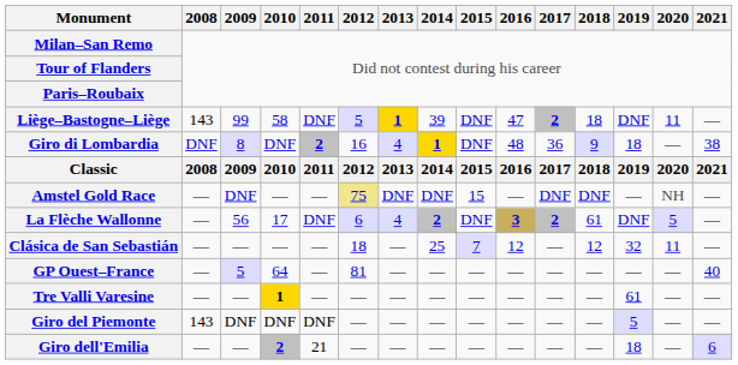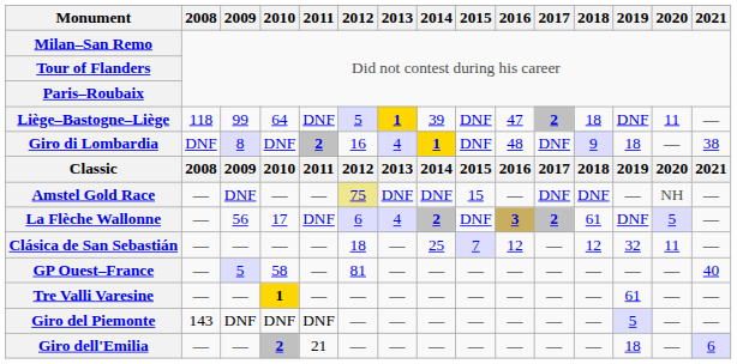 <table class="wikitable plainrowheaders">
 <tr>
 <th>Monument</th>
 <th scope="col">2008</th>
 <th scope="col">2009</th>
 <th scope="col">2010</th>
 <th scope="col">2011</th>
 <th scope="col">2012</th>
 <th scope="col">2013</th>
 <th scope="col">2014</th>
 <th scope="col">2015</th>
 <th scope="col">2016</th>
 <th scope="col">2017</th>
 <th scope="col">2018</th>
 <th scope="col">2019</th>
 <th scope="col">2020</th>
 <th scope="col">2021</th>
 </tr>
 <tr style="text-align:center;">
 <th scope="row"><a href='#'>Milan–San Remo</a></th>
 <td style="color:#4d4d4d;" colspan=14 rowspan=3>Did not contest during his career</td>
 </tr>
 <tr style="text-align:center;">
 <th scope="row"><a href='#'>Tour of Flanders</a></th>
 </tr>
 <tr style="text-align:center;">
 <th scope="row"><a href='#'>Paris–Roubaix</a></th>
 </tr>
 <tr style="text-align:center;">
 <th scope="row"><a href='#'>Liège–Bastogne–Liège</a></th>
-<td>143</td>
+<td><a href='#'>118</a></td>
 <td><a href='#'>99</a></td>
-<td><a href='#'>58</a></td>
+<td><a href='#'>64</a></td>
 <td><a href='#'>DNF</a></td>
 <td style="background:#ddf;"><a href='#'>5</a></td>
 <td style="background:gold;"><a href='#'><strong>1</strong></a></td>
 <td><a href='#'>39</a></td>
 <td><a href='#'>DNF</a></td>
 <td><a href='#'>47</a></td>
 <td style="background:silver;"><a href='#'><strong>2</strong></a></td>
 <td><a href='#'>18</a></td>
 <td><a href='#'>DNF</a></td>
 <td><a href='#'>11</a></td>
 <td>—</td>
 </tr>
 <tr style="text-align:center;">
 <th scope="row"><a href='#'>Giro di Lombardia</a></th>
 <td><a href='#'>DNF</a></td>
 <td style="background:#ddf;"><a href='#'>8</a></td>
 <td><a href='#'>DNF</a></td>
 <td style="background:silver;"><a href='#'><strong>2</strong></a></td>
 <td><a href='#'>16</a></td>
 <td style="background:#ddf;"><a href='#'>4</a></td>
 <td style="background:gold;"><a href='#'><strong>1</strong></a></td>
 <td><a href='#'>DNF</a></td>
 <td><a href='#'>48</a></td>
-<td><a href='#'>36</a></td>
+<td><a href='#'>DNF</a></td>
 <td style="background:#ddf;"><a href='#'>9</a></td>
 <td><a href='#'>18</a></td>
 <td>—</td>
 <td><a href='#'>38</a></td>
 </tr>
 <tr>
 <th>Classic</th>
 <th scope="col">2008</th>
 <th scope="col">2009</th>
 <th scope="col">2010</th>
 <th scope="col">2011</th>
 <th scope="col">2012</th>
 <th scope="col">2013</th>
 <th scope="col">2014</th>
 <th scope="col">2015</th>
 <th scope="col">2016</th>
 <th scope="col">2017</th>
 <th scope="col">2018</th>
 <th scope="col">2019</th>
 <th scope="col">2020</th>
 <th scope="col">2021</th>
 </tr>
 <tr style="text-align:center;">
 <th scope="row"><a href='#'>Amstel Gold Race</a></th>
 <td>—</td>
 <td><a href='#'>DNF</a></td>
 <td>—</td>
 <td>—</td>
 <td style="background: khaki;"><a href='#'>75</a></td>
 <td><a href='#'>DNF</a></td>
 <td><a href='#'>DNF</a></td>
 <td><a href='#'>15</a></td>
 <td>—</td>
 <td><a href='#'>DNF</a></td>
 <td><a href='#'>DNF</a></td>
 <td>—</td>
 <td style="color:#4d4d4d;">NH</td>
 <td>—</td>
 </tr>
 <tr style="text-align:center;">
 <th scope="row"><a href='#'>La Flèche Wallonne</a></th>
 <td>—</td>
 <td><a href='#'>56</a></td>
 <td><a href='#'>17</a></td>
 <td><a href='#'>DNF</a></td>
 <td style="background:#ddf;"><a href='#'>6</a></td>
 <td style="background:#ddf;"><a href='#'>4</a></td>
 <td style="background:silver;"><a href='#'><strong>2</strong></a></td>
 <td><a href='#'>DNF</a></td>
 <td style="background:#C9AE5D;"><a href='#'><strong>3</strong></a></td>
 <td style="background:silver;"><a href='#'><strong>2</strong></a></td>
 <td><a href='#'>61</a></td>
 <td><a href='#'>DNF</a></td>
 <td style="background:#ddf;"><a href='#'>5</a></td>
 <td>—</td>
 </tr>
 <tr style="text-align:center;">
 <th scope="row"><a href='#'>Clásica de San Sebastián</a></th>
 <td>—</td>
 <td>—</td>
 <td>—</td>
 <td>—</td>
 <td><a href='#'>18</a></td>
 <td>—</td>
 <td><a href='#'>25</a></td>
 <td style="background:#ddf;"><a href='#'>7</a></td>
 <td><a href='#'>12</a></td>
 <td>—</td>
 <td><a href='#'>12</a></td>
 <td><a href='#'>32</a></td>
 <td><a href='#'>11</a></td>
 <td>—</td>
 </tr>
 <tr style="text-align:center;">
 <th scope="row"><a href='#'>GP Ouest–France</a></th>
 <td>—</td>
 <td style="background:#ddf;"><a href='#'>5</a></td>
-<td><a href='#'>64</a></td>
+<td><a href='#'>58</a></td>
 <td>—</td>
 <td><a href='#'>81</a></td>
 <td>—</td>
 <td>—</td>
 <td>—</td>
 <td>—</td>
 <td>—</td>
 <td>—</td>
 <td>—</td>
 <td>—</td>
 <td><a href='#'>40</a></td>
 </tr>
 <tr style="text-align:center;">
 <th scope="row"><a href='#'>Tre Valli Varesine</a></th>
 <td>—</td>
 <td>—</td>
 <td style="background:gold;"><strong>1</strong></td>
 <td>—</td>
 <td>—</td>
 <td>—</td>
 <td>—</td>
 <td>—</td>
 <td>—</td>
 <td>—</td>
 <td>—</td>
 <td><a href='#'>61</a></td>
 <td>—</td>
 <td>—</td>
 </tr>
 <tr style="text-align:center;">
 <th scope="row"><a href='#'>Giro del Piemonte</a></th>
 <td>143</td>
 <td>DNF</td>
 <td>DNF</td>
 <td>DNF</td>
 <td>—</td>
 <td>—</td>
 <td>—</td>
 <td>—</td>
 <td>—</td>
 <td>—</td>
 <td>—</td>
 <td style="background:#ddf;"><a href='#'>5</a></td>
 <td>—</td>
 <td>—</td>
 </tr>
 <tr style="text-align:center;">
 <th scope="row"><a href='#'>Giro dell'Emilia</a></th>
 <td>—</td>
 <td>—</td>
 <td style="background:silver;"><a href='#'><strong>2</strong></a></td>
 <td>21</td>
 <td>—</td>
 <td>—</td>
 <td>—</td>
 <td>—</td>
 <td>—</td>
 <td>—</td>
 <td>—</td>
 <td><a href='#'>18</a></td>
 <td>—</td>
 <td style="background:#ddf;"><a href='#'>6</a></td>
 </tr>
 </table>
